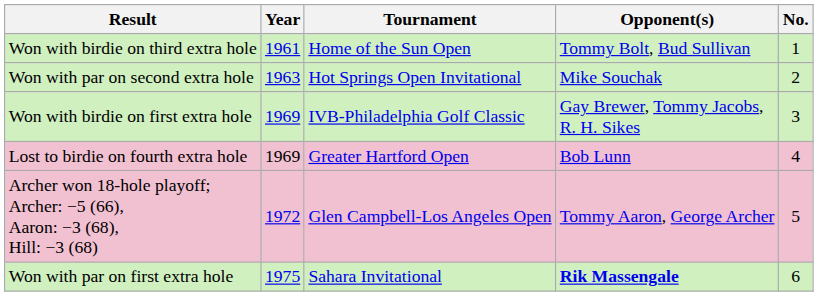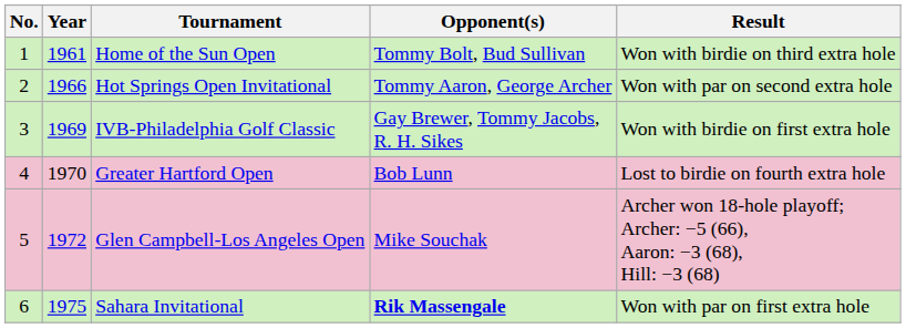 <table class="wikitable" style="font-size:95%;">
 <tr>
-<th>Result</th>
+<th>No.</th>
 <th>Year</th>
 <th>Tournament</th>
 <th>Opponent(s)</th>
-<th>No.</th>
+<th>Result</th>
 </tr>
 <tr style="background:#D0F0C0;">
-<td>Won with birdie on third extra hole</td>
+<td align=center>1</td>
 <td><a href='#'>1961</a></td>
 <td><a href='#'>Home of the Sun Open</a></td>
 <td> <a href='#'>Tommy Bolt</a>,  <a href='#'>Bud Sullivan</a></td>
-<td align=center>1</td>
+<td>Won with birdie on third extra hole</td>
 </tr>
 <tr style="background:#D0F0C0;">
+<td align=center>2</td>
+<td><a href='#'>1966</a></td>
+<td><a href='#'>Hot Springs Open Invitational</a></td>
+<td> <a href='#'>Tommy Aaron</a>,  <a href='#'>George Archer</a></td>
 <td>Won with par on second extra hole</td>
-<td><a href='#'>1963</a></td>
-<td><a href='#'>Hot Springs Open Invitational</a></td>
-<td> <a href='#'>Mike Souchak</a></td>
-<td align=center>2</td>
 </tr>
 <tr style="background:#D0F0C0;">
-<td>Won with birdie on first extra hole</td>
+<td align=center>3</td>
 <td><a href='#'>1969</a></td>
 <td><a href='#'>IVB-Philadelphia Golf Classic</a></td>
 <td> <a href='#'>Gay Brewer</a>,  <a href='#'>Tommy Jacobs</a>,<br> <a href='#'>R. H. Sikes</a></td>
-<td align=center>3</td>
+<td>Won with birdie on first extra hole</td>
 </tr>
 <tr style="background:#F2C1D1;">
-<td>Lost to birdie on fourth extra hole</td>
-<td>1969</td>
+<td align=center>4</td>
+<td>1970</td>
 <td><a href='#'>Greater Hartford Open</a></td>
 <td> <a href='#'>Bob Lunn</a></td>
-<td align=center>4</td>
+<td>Lost to birdie on fourth extra hole</td>
 </tr>
 <tr style="background:#F2C1D1;">
-<td>Archer won 18-hole playoff;<br>Archer: −5 (66),<br>Aaron: −3 (68),<br>Hill: −3 (68)</td>
+<td align=center>5</td>
 <td><a href='#'>1972</a></td>
 <td><a href='#'>Glen Campbell-Los Angeles Open</a></td>
-<td> <a href='#'>Tommy Aaron</a>,  <a href='#'>George Archer</a></td>
-<td align=center>5</td>
+<td> <a href='#'>Mike Souchak</a></td>
+<td>Archer won 18-hole playoff;<br>Archer: −5 (66),<br>Aaron: −3 (68),<br>Hill: −3 (68)</td>
 </tr>
 <tr style="background:#D0F0C0;">
-<td>Won with par on first extra hole</td>
+<td align=center>6</td>
 <td><a href='#'>1975</a></td>
 <td><a href='#'>Sahara Invitational</a></td>
 <td><strong> <a href='#'>Rik Massengale</a></strong></td>
-<td align=center>6</td>
+<td>Won with par on first extra hole</td>
 </tr>
 </table>
